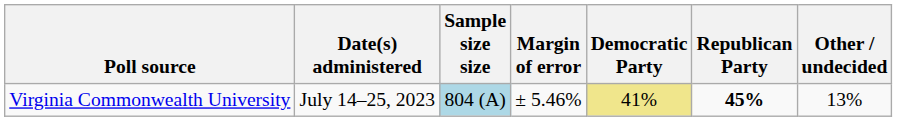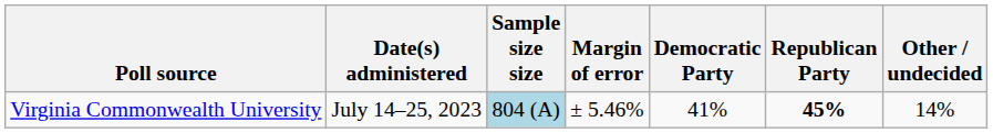 <table class="wikitable sortable tpl-blanktable" style="font-size:90%;text-align:center;line-height:17px">
 <tr valign=bottom>
 <th>Poll source</th>
 <th>Date(s)<br>administered</th>
 <th>Sample<br>size<br>size</th>
 <th>Margin<br>of error</th>
 <th class="unsortable">Democratic<br>Party</th>
 <th class="unsortable">Republican<br>Party</th>
 <th class="unsortable">Other /<br>undecided</th>
 </tr>
 <tr>
 <td style="text-align:left;"><a href='#'>Virginia Commonwealth University</a></td>
 <td>July 14–25, 2023</td>
 <td style="background: lightblue;">804 (A)</td>
 <td>± 5.46%</td>
-<td style="background: khaki;">41%</td>
+<td>41%</td>
 <td><strong>45%</strong></td>
-<td>13%</td>
+<td>14%</td>
 </tr>
 </table>
